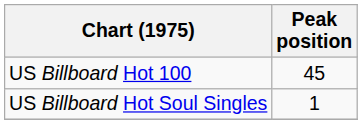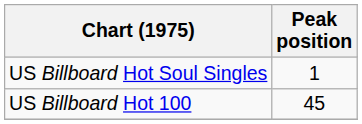 <table class="wikitable">
 <tr>
 <th>Chart (1975)</th>
 <th>Peak<br>position</th>
 </tr>
 <tr>
+<td>US <em>Billboard</em> <a href='#'>Hot Soul Singles</a></td>
+<td align="center">1</td>
+</tr>
+<tr>
 <td>US <em>Billboard</em> <a href='#'>Hot 100</a></td>
 <td align="center">45</td>
 </tr>
 <tr>
-<td>US <em>Billboard</em> <a href='#'>Hot Soul Singles</a></td>
-<td align="center">1</td>
-</tr>
-<tr>
 </tr>
 </table>
